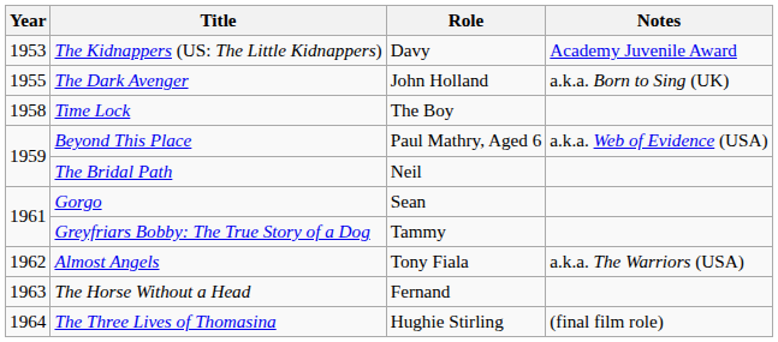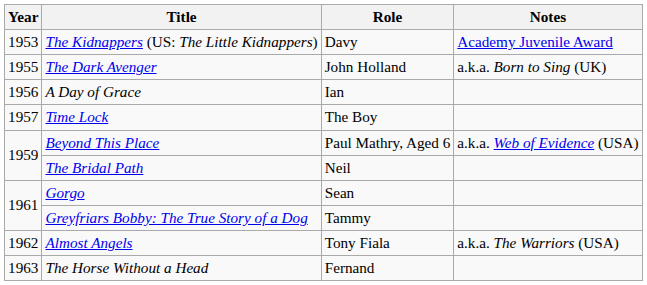 <table class="wikitable" style="font-size: 95%;">
 <tr>
 <th>Year</th>
 <th>Title</th>
 <th>Role</th>
 <th>Notes</th>
 </tr>
 <tr>
 <td rowspan=1>1953</td>
 <td><em><a href='#'>The Kidnappers</a></em> (US: <em>The Little Kidnappers</em>)</td>
 <td>Davy</td>
 <td><a href='#'>Academy Juvenile Award</a></td>
 </tr>
 <tr>
 <td rowspan=1>1955</td>
 <td><em><a href='#'>The Dark Avenger</a></em></td>
 <td>John Holland</td>
 <td>a.k.a. <em>Born to Sing</em> (UK)</td>
 </tr>
 <tr>
-<td rowspan=1>1958</td>
+<td rowspan=1>1956</td>
+<td><em>A Day of Grace</em></td>
+<td>Ian</td>
+<td></td>
+</tr>
+<tr>
+<td rowspan=1>1957</td>
 <td><em><a href='#'>Time Lock</a></em></td>
 <td>The Boy</td>
 <td></td>
 </tr>
 <tr>
 <td rowspan=2>1959</td>
 <td><em><a href='#'>Beyond This Place</a></em></td>
 <td>Paul Mathry, Aged 6</td>
 <td>a.k.a. <em><a href='#'>Web of Evidence</a></em> (USA)</td>
 </tr>
 <tr>
 <td><em><a href='#'>The Bridal Path</a></em></td>
 <td>Neil</td>
 <td></td>
 </tr>
 <tr>
 <td rowspan=2>1961</td>
 <td><em><a href='#'>Gorgo</a></em></td>
 <td>Sean</td>
 <td></td>
 </tr>
 <tr>
 <td><em><a href='#'>Greyfriars Bobby: The True Story of a Dog</a></em></td>
 <td>Tammy</td>
 <td></td>
 </tr>
 <tr>
 <td rowspan=1>1962</td>
 <td><em><a href='#'>Almost Angels</a></em></td>
 <td>Tony Fiala</td>
 <td>a.k.a. <em>The Warriors</em> (USA)</td>
 </tr>
 <tr>
 <td>1963</td>
 <td><em>The Horse Without a Head</em></td>
 <td>Fernand</td>
 <td></td>
 </tr>
 <tr>
-<td rowspan=1>1964</td>
-<td><em><a href='#'>The Three Lives of Thomasina</a></em></td>
-<td>Hughie Stirling</td>
-<td>(final film role)</td>
-</tr>
-<tr>
 </tr>
 </table>
